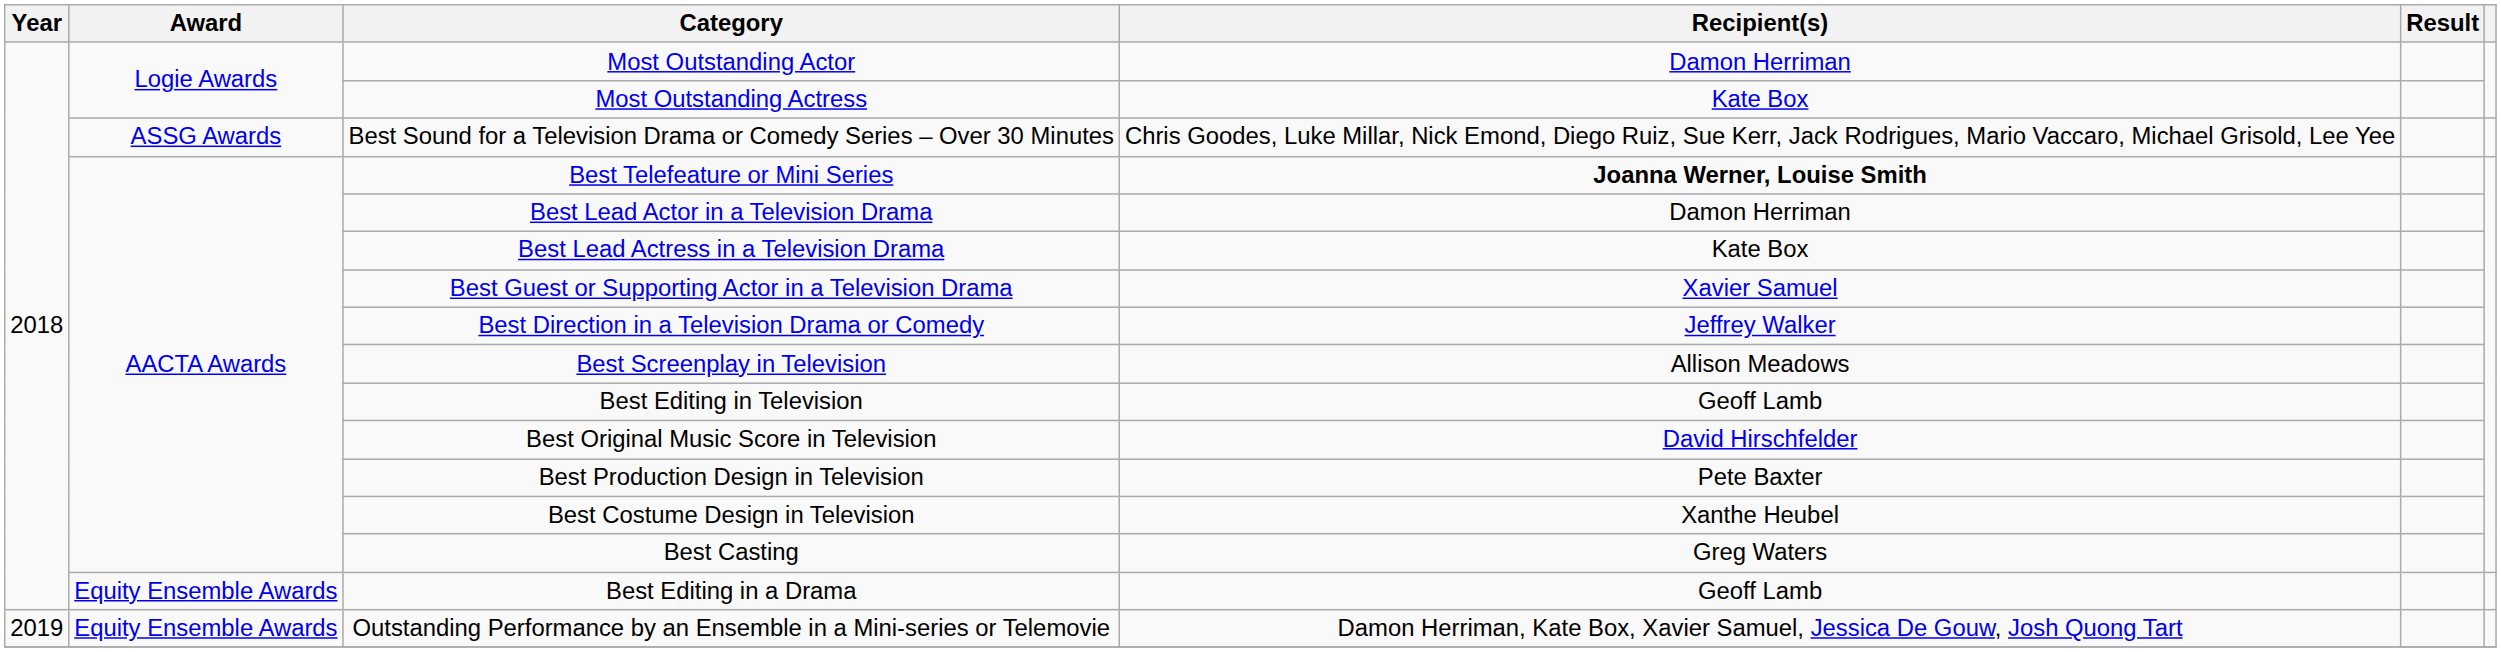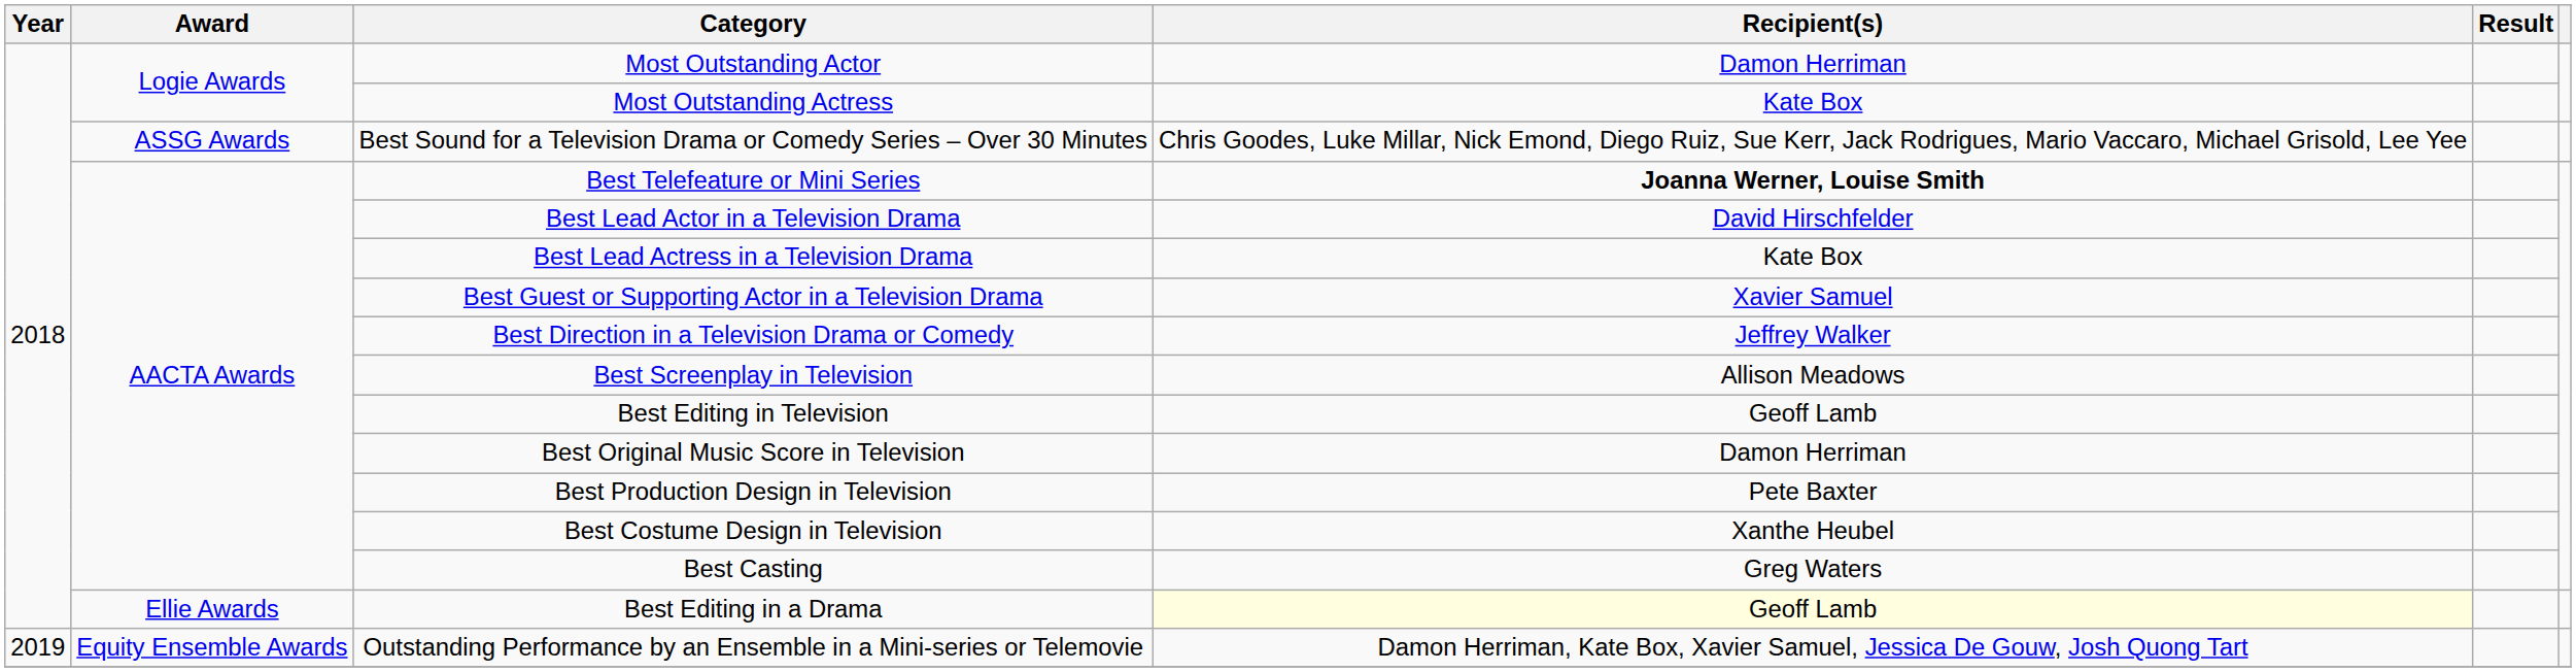 <table class="wikitable sortable plainrowheaders" style="text-align:center;">
 <tr>
 <th scope="col">Year</th>
 <th scope="col">Award</th>
 <th scope="col">Category</th>
 <th scope="col">Recipient(s)</th>
 <th scope="col">Result</th>
 <th scope="col" class="unsortable"></th>
 </tr>
 <tr>
 <td rowspan="15">2018</td>
 <td rowspan="2"><a href='#'>Logie Awards</a></td>
 <td><a href='#'>Most Outstanding Actor</a></td>
 <td><a href='#'>Damon Herriman</a></td>
 <td></td>
 <td rowspan="2"></td>
 </tr>
 <tr>
 <td><a href='#'>Most Outstanding Actress</a></td>
 <td><a href='#'>Kate Box</a></td>
 <td></td>
 </tr>
 <tr>
 <td><a href='#'>ASSG Awards</a></td>
 <td>Best Sound for a Television Drama or Comedy Series – Over 30 Minutes</td>
 <td>Chris Goodes, Luke Millar, Nick Emond, Diego Ruiz, Sue Kerr, Jack Rodrigues, Mario Vaccaro, Michael Grisold, Lee Yee</td>
 <td></td>
 <td></td>
 </tr>
 <tr>
 <td rowspan="11"><a href='#'>AACTA Awards</a></td>
 <td><a href='#'>Best Telefeature or Mini Series</a></td>
 <td><strong>Joanna Werner, Louise Smith</strong></td>
 <td></td>
 <td rowspan="11"></td>
 </tr>
 <tr>
 <td><a href='#'>Best Lead Actor in a Television Drama</a></td>
-<td>Damon Herriman</td>
+<td><a href='#'>David Hirschfelder</a></td>
 <td></td>
 </tr>
 <tr>
 <td><a href='#'>Best Lead Actress in a Television Drama</a></td>
 <td>Kate Box</td>
 <td></td>
 </tr>
 <tr>
 <td><a href='#'>Best Guest or Supporting Actor in a Television Drama</a></td>
 <td><a href='#'>Xavier Samuel</a></td>
 <td></td>
 </tr>
 <tr>
 <td><a href='#'>Best Direction in a Television Drama or Comedy</a></td>
 <td><a href='#'>Jeffrey Walker</a></td>
 <td></td>
 </tr>
 <tr>
 <td><a href='#'>Best Screenplay in Television</a></td>
 <td>Allison Meadows</td>
 <td></td>
 </tr>
 <tr>
 <td>Best Editing in Television</td>
 <td>Geoff Lamb</td>
 <td></td>
 </tr>
 <tr>
 <td>Best Original Music Score in Television</td>
-<td><a href='#'>David Hirschfelder</a></td>
+<td>Damon Herriman</td>
 <td></td>
 </tr>
 <tr>
 <td>Best Production Design in Television</td>
 <td>Pete Baxter</td>
 <td></td>
 </tr>
 <tr>
 <td>Best Costume Design in Television</td>
 <td>Xanthe Heubel</td>
 <td></td>
 </tr>
 <tr>
 <td>Best Casting</td>
 <td>Greg Waters</td>
 <td></td>
 </tr>
 <tr>
-<td><a href='#'>Equity Ensemble Awards</a></td>
+<td><a href='#'>Ellie Awards</a></td>
 <td>Best Editing in a Drama</td>
-<td>Geoff Lamb</td>
+<td style="background: lightyellow;">Geoff Lamb</td>
 <td></td>
 <td></td>
 </tr>
 <tr>
 <td>2019</td>
 <td><a href='#'>Equity Ensemble Awards</a></td>
 <td>Outstanding Performance by an Ensemble in a Mini-series or Telemovie</td>
 <td>Damon Herriman, Kate Box, Xavier Samuel, <a href='#'>Jessica De Gouw</a>, <a href='#'>Josh Quong Tart</a></td>
 <td></td>
 <td></td>
 </tr>
 <tr>
 </tr>
 </table>
